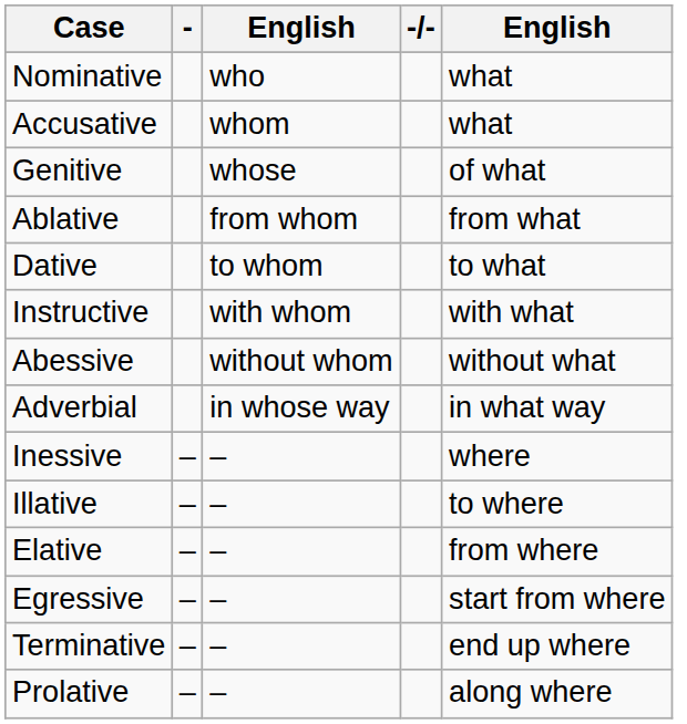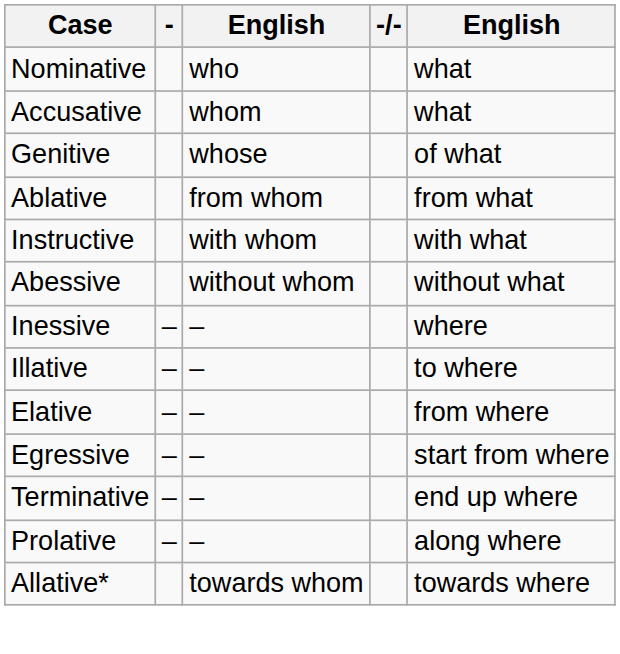 <table class="wikitable">
 <tr>
 <th>Case</th>
 <th>- </th>
 <th>English</th>
 <th>-/- </th>
 <th>English</th>
 </tr>
 <tr>
 <td>Nominative</td>
 <td> </td>
 <td>who</td>
 <td> </td>
 <td>what</td>
 </tr>
 <tr>
 <td>Accusative</td>
 <td> </td>
 <td>whom</td>
 <td> </td>
 <td>what</td>
 </tr>
 <tr>
 <td>Genitive</td>
 <td> </td>
 <td>whose</td>
 <td> </td>
 <td>of what</td>
 </tr>
 <tr>
 <td>Ablative</td>
 <td> </td>
 <td>from whom</td>
 <td> </td>
 <td>from what</td>
 </tr>
 <tr>
-<td>Dative</td>
-<td> </td>
-<td>to whom</td>
-<td> </td>
-<td>to what</td>
-</tr>
-<tr>
 <td>Instructive</td>
 <td> </td>
 <td>with whom</td>
 <td> </td>
 <td>with what</td>
 </tr>
 <tr>
 <td>Abessive</td>
 <td> </td>
 <td>without whom</td>
 <td> </td>
 <td>without what</td>
-</tr>
-<tr>
-<td>Adverbial</td>
-<td> </td>
-<td>in whose way</td>
-<td> </td>
-<td>in what way</td>
 </tr>
 <tr>
 <td>Inessive</td>
 <td>–</td>
 <td>–</td>
 <td> </td>
 <td>where</td>
 </tr>
 <tr>
 <td>Illative</td>
 <td>–</td>
 <td>–</td>
 <td> </td>
 <td>to where</td>
 </tr>
 <tr>
 <td>Elative</td>
 <td>–</td>
 <td>–</td>
 <td> </td>
 <td>from where</td>
 </tr>
 <tr>
 <td>Egressive</td>
 <td>–</td>
 <td>–</td>
 <td> </td>
 <td>start from where</td>
 </tr>
 <tr>
 <td>Terminative</td>
 <td>–</td>
 <td>–</td>
 <td> </td>
 <td>end up where</td>
 </tr>
 <tr>
 <td>Prolative</td>
 <td>–</td>
 <td>–</td>
 <td> </td>
 <td>along where</td>
 </tr>
+<tr>
+<td>Allative*</td>
+<td> </td>
+<td>towards whom</td>
+<td> </td>
+<td>towards where</td>
+</tr>
 </table>
